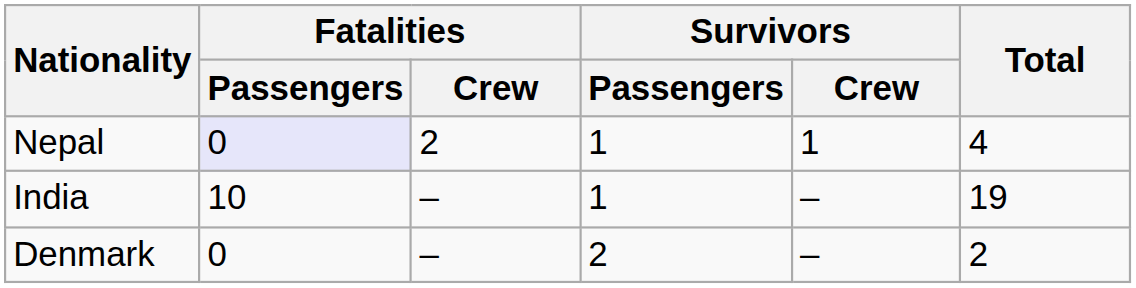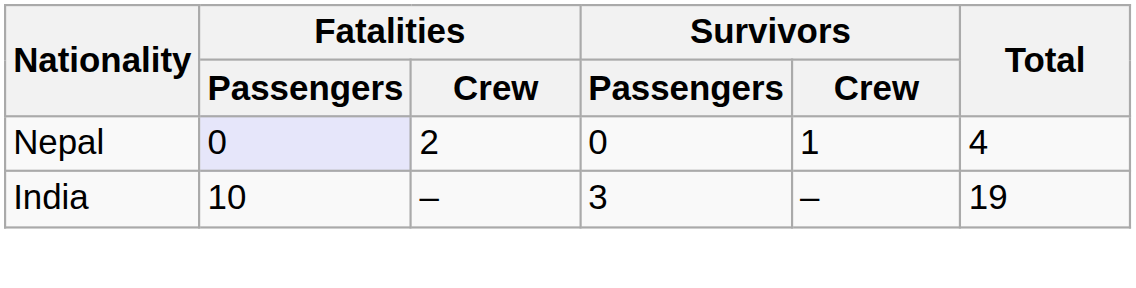 <table class="wikitable">
 <tr>
 <th rowspan=2>Nationality</th>
 <th colspan=2>Fatalities</th>
 <th colspan=2>Survivors</th>
 <th rowspan="2" style="width:70px;">Total</th>
 </tr>
 <tr>
 <th style="width:70px;">Passengers</th>
 <th style="width:70px;">Crew</th>
 <th style="width:70px;">Passengers</th>
 <th style="width:70px;">Crew</th>
 </tr>
 <tr>
 <td>Nepal</td>
 <td style="background: lavender;">0</td>
 <td>2</td>
-<td>1</td>
+<td>0</td>
 <td>1</td>
 <td>4</td>
 </tr>
 <tr>
 <td>India</td>
 <td>10</td>
 <td>–</td>
-<td>1</td>
+<td>3</td>
 <td>–</td>
 <td>19</td>
 </tr>
-<tr>
-<td>Denmark</td>
-<td>0</td>
-<td>–</td>
-<td>2</td>
-<td>–</td>
-<td>2</td>
-</tr>
 </table>
